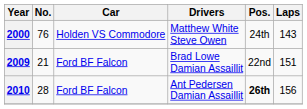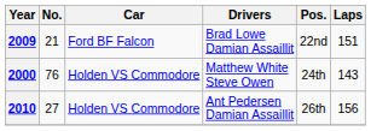 <table class="wikitable" style=font-size:85%;>
 <tr>
 <th>Year</th>
 <th>No.</th>
 <th>Car</th>
 <th>Drivers</th>
 <th>Pos.</th>
 <th>Laps</th>
 </tr>
 <tr>
+<th><a href='#'>2009</a></th>
+<td align=center>21</td>
+<td><a href='#'>Ford BF Falcon</a></td>
+<td> <a href='#'>Brad Lowe</a><br> <a href='#'>Damian Assaillit</a></td>
+<td align=center>22nd</td>
+<td align=center>151</td>
+</tr>
+<tr>
 <th><a href='#'>2000</a></th>
 <td align=center>76</td>
 <td><a href='#'>Holden VS Commodore</a></td>
 <td> <a href='#'>Matthew White</a><br> <a href='#'>Steve Owen</a></td>
 <td align=center>24th</td>
 <td align=center>143</td>
 </tr>
 <tr>
-<th><a href='#'>2009</a></th>
-<td align=center>21</td>
-<td><a href='#'>Ford BF Falcon</a></td>
-<td> <a href='#'>Brad Lowe</a><br> <a href='#'>Damian Assaillit</a></td>
-<td align=center>22nd</td>
-<td align=center>151</td>
-</tr>
-<tr>
 <th><a href='#'>2010</a></th>
-<td align=center>28</td>
-<td><a href='#'>Ford BF Falcon</a></td>
+<td align=center>27</td>
+<td><a href='#'>Holden VS Commodore</a></td>
 <td> <a href='#'>Ant Pedersen</a><br> <a href='#'>Damian Assaillit</a></td>
-<td align=center><strong>26th</strong></td>
+<td align=center>26th</td>
 <td align=center>156</td>
 </tr>
 <tr>
 </tr>
 </table>
